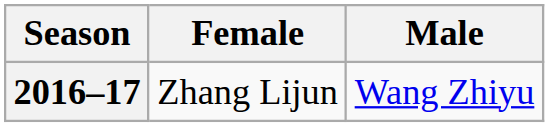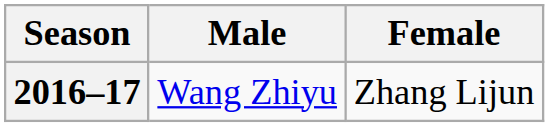 <table class="wikitable">
 <tr>
 <th scope="col">Season</th>
+<th scope="col">Male</th>
 <th scope="col">Female</th>
-<th scope="col">Male</th>
 </tr>
 <tr>
 <th scope="row">2016–17</th>
+<td><a href='#'>Wang Zhiyu</a></td>
 <td>Zhang Lijun</td>
-<td><a href='#'>Wang Zhiyu</a></td>
 </tr>
 </table>
